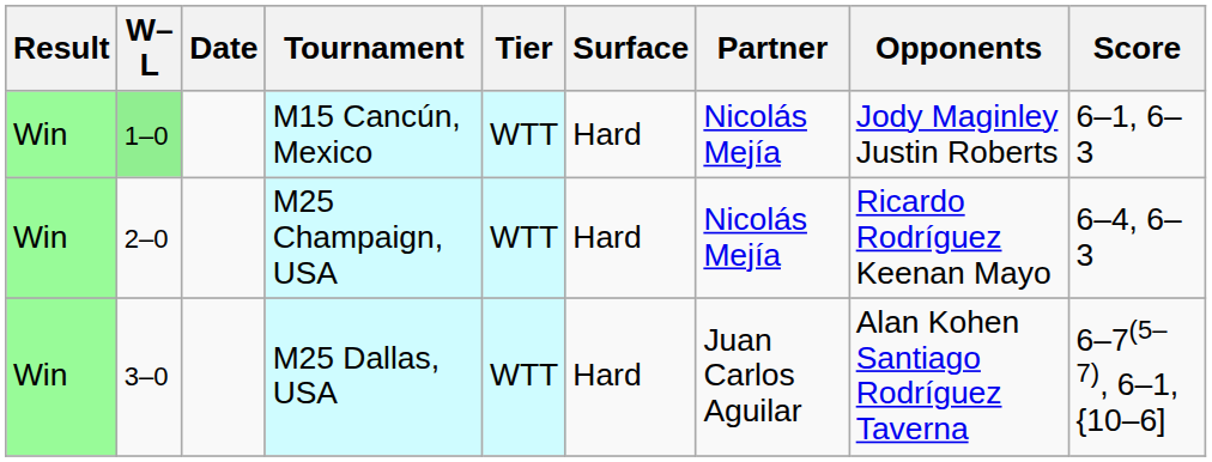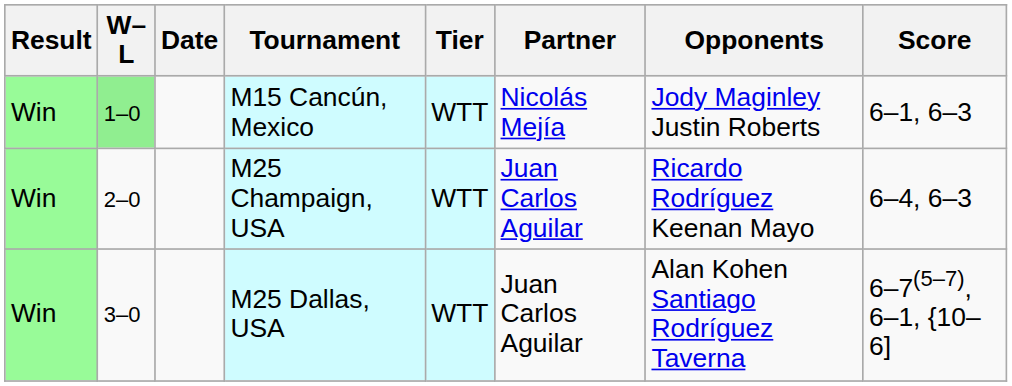 <table class="sortable wikitable">
 <tr>
 <th>Result</th>
 <th class="unsortable">W–L</th>
 <th>Date</th>
 <th>Tournament</th>
 <th>Tier</th>
-<th>Surface</th>
 <th>Partner</th>
 <th>Opponents</th>
 <th class="unsortable">Score</th>
 </tr>
 <tr>
 <td bgcolor=98FB98>Win</td>
 <td style="background: lightgreen;"><small>1–0</small></td>
 <td></td>
 <td style="background:#cffcff;">M15 Cancún, Mexico</td>
 <td style="background:#cffcff;">WTT</td>
-<td>Hard</td>
 <td> <a href='#'>Nicolás Mejía</a></td>
 <td> <a href='#'>Jody Maginley</a><br> Justin Roberts</td>
 <td>6–1, 6–3</td>
 </tr>
 <tr>
 <td bgcolor=98FB98>Win</td>
 <td><small>2–0</small></td>
 <td></td>
 <td style="background:#cffcff;">M25 Champaign, USA</td>
 <td style="background:#cffcff;">WTT</td>
-<td>Hard</td>
-<td> <a href='#'>Nicolás Mejía</a></td>
+<td> <a href='#'>Juan Carlos Aguilar</a></td>
 <td> <a href='#'>Ricardo Rodríguez</a><br> Keenan Mayo</td>
 <td>6–4, 6–3</td>
 </tr>
 <tr>
 <td bgcolor=98FB98>Win</td>
 <td><small>3–0</small></td>
 <td></td>
 <td style="background:#cffcff;">M25 Dallas, USA</td>
 <td style="background:#cffcff;">WTT</td>
-<td>Hard</td>
 <td> Juan Carlos Aguilar</td>
 <td> Alan Kohen<br> <a href='#'>Santiago Rodríguez Taverna</a></td>
 <td>6–7<sup>(5–7)</sup>, 6–1, {10–6]</td>
 </tr>
 </table>
